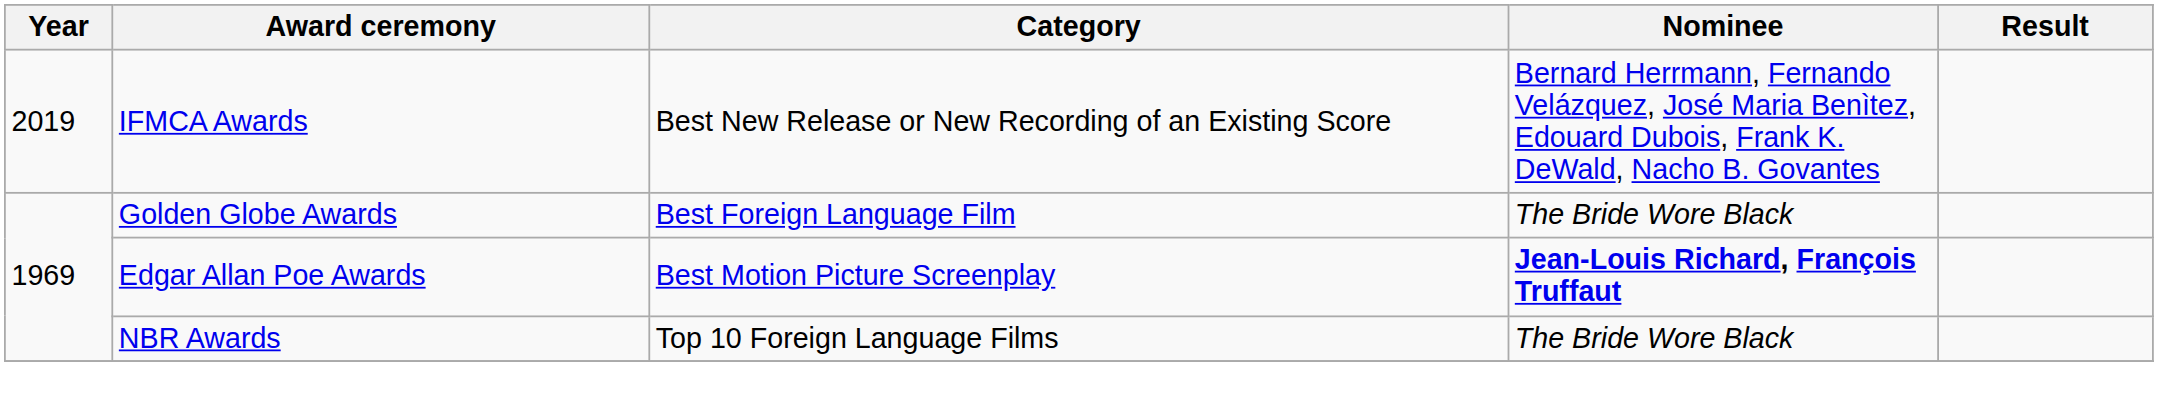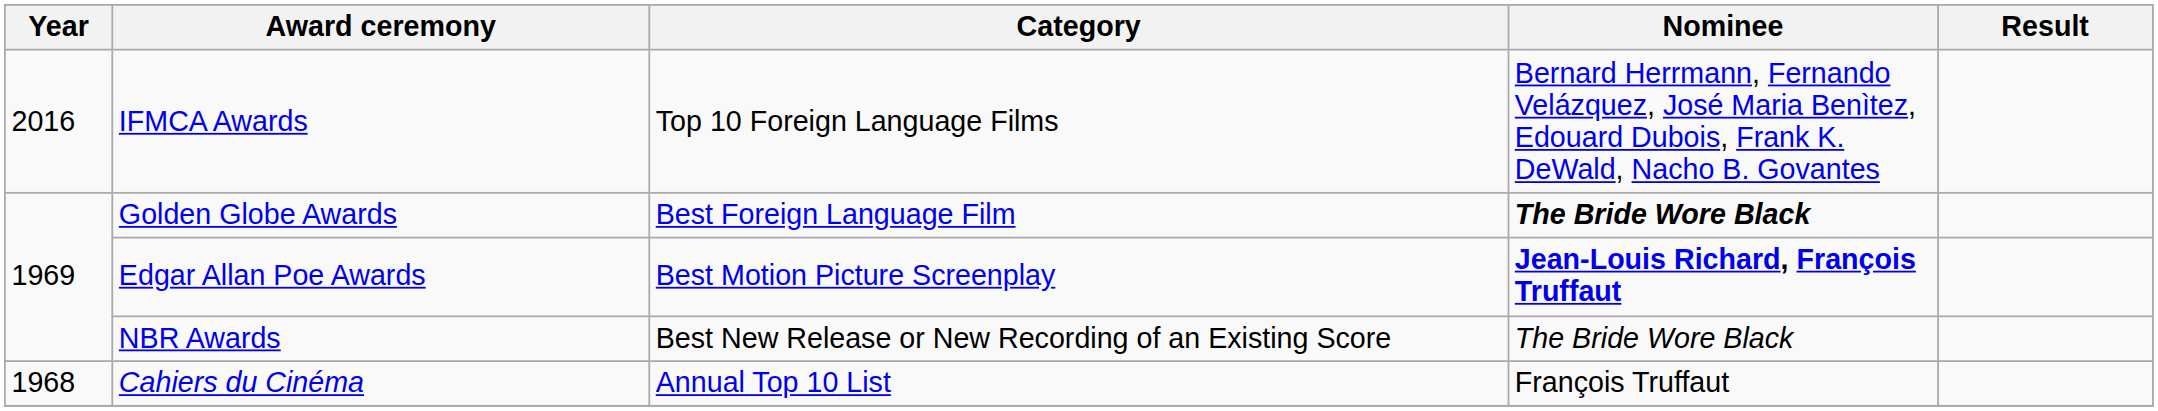 <table class="wikitable" width="95%">
 <tr>
 <th width="5%">Year</th>
 <th width="25%">Award ceremony</th>
 <th width="40%">Category</th>
 <th width="20%">Nominee</th>
 <th width="10%">Result</th>
 </tr>
 <tr>
-<td>2019</td>
+<td>2016</td>
 <td><a href='#'>IFMCA Awards</a></td>
-<td>Best New Release or New Recording of an Existing Score</td>
+<td>Top 10 Foreign Language Films</td>
 <td><a href='#'>Bernard Herrmann</a>, <a href='#'>Fernando Velázquez</a>, <a href='#'>José Maria Benìtez</a>, <a href='#'>Edouard Dubois</a>, <a href='#'>Frank K. DeWald</a>, <a href='#'>Nacho B. Govantes</a></td>
 <td></td>
 </tr>
 <tr>
 <td rowspan="3">1969</td>
 <td><a href='#'>Golden Globe Awards</a></td>
 <td><a href='#'>Best Foreign Language Film</a></td>
-<td><em>The Bride Wore Black</em></td>
+<td><strong><em>The Bride Wore Black</em></strong></td>
 <td></td>
 </tr>
 <tr>
 <td><a href='#'>Edgar Allan Poe Awards</a></td>
 <td><a href='#'>Best Motion Picture Screenplay</a></td>
 <td><strong><a href='#'>Jean-Louis Richard</a>, <a href='#'>François Truffaut</a></strong></td>
 <td></td>
 </tr>
 <tr>
 <td><a href='#'>NBR Awards</a></td>
-<td>Top 10 Foreign Language Films</td>
+<td>Best New Release or New Recording of an Existing Score</td>
 <td><em>The Bride Wore Black</em></td>
+<td></td>
+</tr>
+<tr>
+<td>1968</td>
+<td><em><a href='#'>Cahiers du Cinéma</a></em></td>
+<td><a href='#'>Annual Top 10 List</a></td>
+<td>François Truffaut</td>
 <td></td>
 </tr>
 <tr>
 </tr>
 </table>
